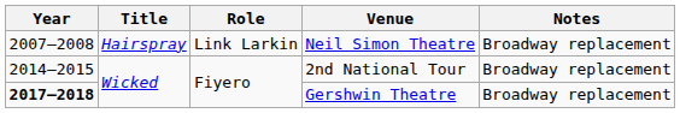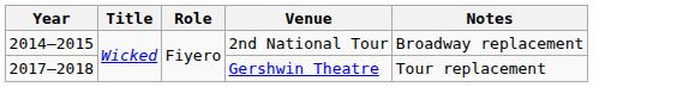 <table class="wikitable">
 <tr>
 <th>Year</th>
 <th>Title</th>
 <th>Role</th>
 <th>Venue</th>
 <th>Notes</th>
 </tr>
 <tr>
-<td>2007–2008</td>
-<td><a href='#'><em>Hairspray</em></a></td>
-<td>Link Larkin</td>
-<td><a href='#'>Neil Simon Theatre</a></td>
-<td>Broadway replacement</td>
-</tr>
-<tr>
 <td>2014–2015</td>
 <td rowspan="2"><a href='#'><em>Wicked</em></a></td>
 <td rowspan="2">Fiyero</td>
 <td>2nd National Tour</td>
 <td>Broadway replacement</td>
 </tr>
 <tr>
-<td><strong>2017–2018</strong></td>
+<td>2017–2018</td>
 <td><a href='#'>Gershwin Theatre</a></td>
-<td>Broadway replacement</td>
+<td>Tour replacement</td>
 </tr>
 </table>
